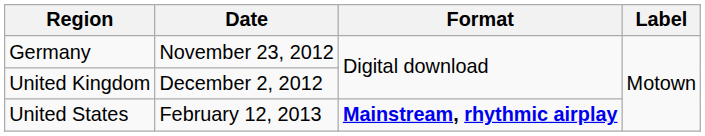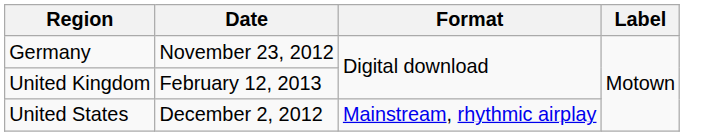 <table class=wikitable>
 <tr>
 <th>Region</th>
 <th>Date</th>
 <th>Format</th>
 <th>Label</th>
 </tr>
 <tr>
 <td>Germany</td>
 <td>November 23, 2012</td>
 <td rowspan="2">Digital download</td>
 <td rowspan="3">Motown</td>
 </tr>
 <tr>
 <td>United Kingdom</td>
-<td>December 2, 2012</td>
+<td>February 12, 2013</td>
 </tr>
 <tr>
 <td>United States</td>
-<td>February 12, 2013</td>
-<td><strong><a href='#'>Mainstream</a>, <a href='#'>rhythmic airplay</a></strong></td>
+<td>December 2, 2012</td>
+<td><a href='#'>Mainstream</a>, <a href='#'>rhythmic airplay</a></td>
 </tr>
 </table>
